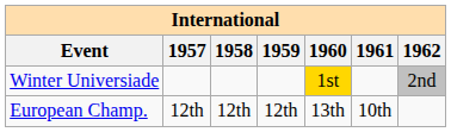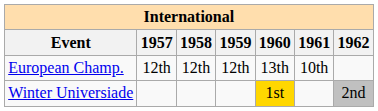 <table class="wikitable" style="text-align:center">
 <tr>
 <th style="background-color: #ffdead; " colspan=7 align=center>International</th>
 </tr>
 <tr>
 <th>Event</th>
 <th>1957</th>
 <th>1958</th>
 <th>1959</th>
 <th>1960</th>
 <th>1961</th>
 <th>1962</th>
 </tr>
 <tr>
+<td align=left><a href='#'>European Champ.</a></td>
+<td>12th</td>
+<td>12th</td>
+<td>12th</td>
+<td>13th</td>
+<td>10th</td>
+<td></td>
+</tr>
+<tr>
 <td align=left><a href='#'>Winter Universiade</a></td>
 <td></td>
 <td></td>
 <td></td>
 <td bgcolor=gold>1st</td>
 <td></td>
 <td bgcolor=silver>2nd</td>
 </tr>
-<tr>
-<td align=left><a href='#'>European Champ.</a></td>
-<td>12th</td>
-<td>12th</td>
-<td>12th</td>
-<td>13th</td>
-<td>10th</td>
-<td></td>
-</tr>
 </table>
